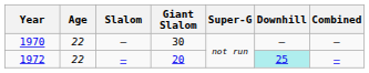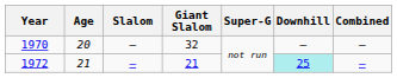 <table class=wikitable style="text-align:center">
 <tr>
 <th>  Year  </th>
 <th> Age </th>
 <th> Slalom </th>
 <th>Giant<br> Slalom </th>
 <th>Super-G</th>
 <th>Downhill</th>
 <th>Combined</th>
 </tr>
 <tr>
 <td><a href='#'>1970</a></td>
-<td><em>22</em></td>
+<td><em>20</em></td>
 <td>—</td>
-<td>30</td>
+<td>32</td>
 <td rowspan=5><small><em>not run</em></small></td>
 <td>—</td>
 <td>—</td>
 </tr>
 <tr>
 <td><a href='#'>1972</a></td>
-<td><em>22</em></td>
+<td><em>21</em></td>
 <td><a href='#'>—</a></td>
-<td><a href='#'>20</a></td>
+<td><a href='#'>21</a></td>
 <td style="background: paleturquoise;"><a href='#'>25</a></td>
 <td><a href='#'>—</a></td>
 </tr>
 </table>
